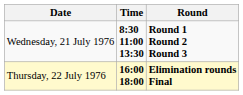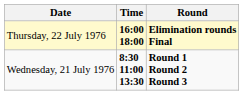 <table class="wikitable">
 <tr>
 <th>Date</th>
 <th>Time</th>
 <th>Round</th>
 </tr>
+<tr style=background:lemonchiffon>
+<td>Thursday, 22 July 1976</td>
+<td><strong>16:00</strong><br><strong>18:00</strong></td>
+<td><strong>Elimination rounds</strong><br><strong>Final</strong></td>
+</tr>
 <tr>
 <td>Wednesday, 21 July 1976</td>
 <td><strong>8:30</strong><br><strong>11:00</strong><br><strong>13:30</strong></td>
 <td><strong>Round 1</strong><br><strong>Round 2</strong><br><strong>Round 3</strong></td>
 </tr>
-<tr style=background:lemonchiffon>
-<td>Thursday, 22 July 1976</td>
-<td><strong>16:00</strong><br><strong>18:00</strong></td>
-<td><strong>Elimination rounds</strong><br><strong>Final</strong></td>
-</tr>
 </table>
